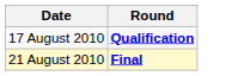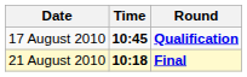 <table class="wikitable">
 <tr>
 <th>Date</th>
+<th>Time</th>
 <th>Round</th>
 </tr>
 <tr>
 <td>17 August 2010</td>
+<td><strong>10:45</strong></td>
 <td><strong><a href='#'>Qualification</a></strong></td>
 </tr>
 <tr style=background:lemonchiffon>
 <td>21 August 2010</td>
+<td><strong>10:18</strong></td>
 <td><strong><a href='#'>Final</a></strong></td>
 </tr>
 </table>
